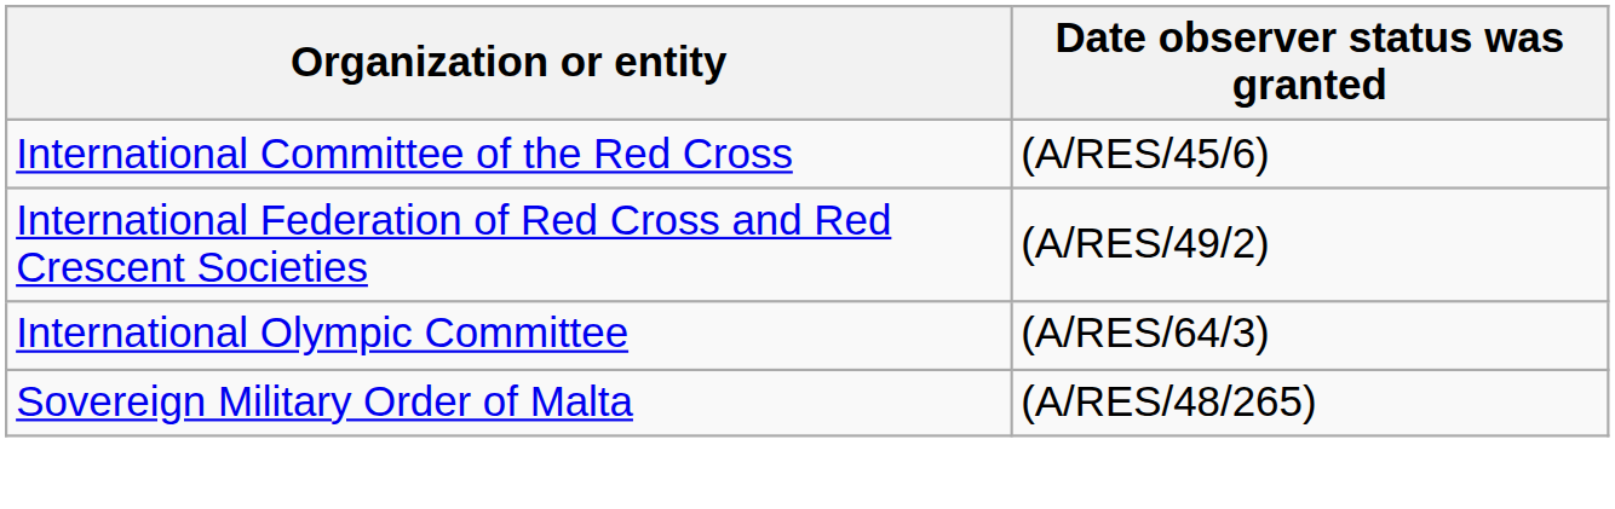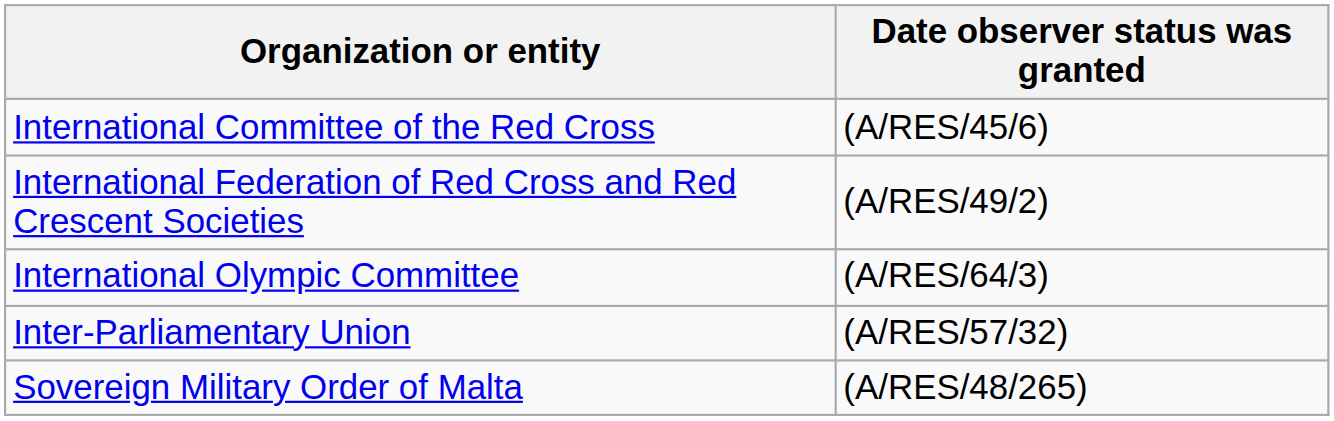 <table class="wikitable sortable">
 <tr>
 <th>Organization or entity</th>
 <th>Date observer status was granted</th>
 </tr>
 <tr>
 <td> <a href='#'>International Committee of the Red Cross</a></td>
 <td> (A/RES/45/6)</td>
 </tr>
 <tr>
 <td> <a href='#'>International Federation of Red Cross and Red Crescent Societies</a></td>
 <td> (A/RES/49/2)</td>
 </tr>
 <tr>
 <td> <a href='#'>International Olympic Committee</a></td>
 <td> (A/RES/64/3)</td>
 </tr>
 <tr>
+<td> <a href='#'>Inter-Parliamentary Union</a></td>
+<td> (A/RES/57/32)</td>
+</tr>
+<tr>
 <td> <a href='#'>Sovereign Military Order of Malta</a></td>
 <td> (A/RES/48/265)</td>
 </tr>
 </table>
